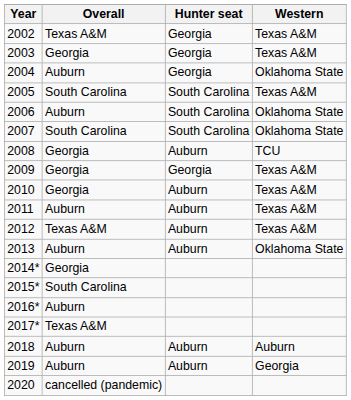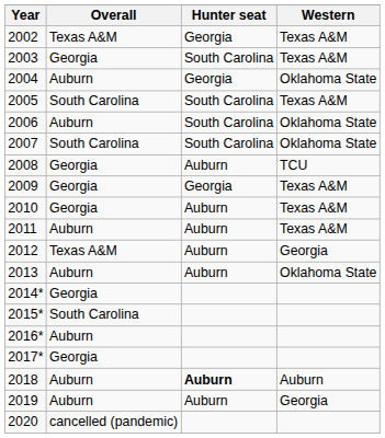 <table class="wikitable sortable mw-collapsible">
 <tr>
 </tr>
 <tr>
 <th>Year</th>
 <th>Overall</th>
 <th>Hunter seat</th>
 <th>Western</th>
 </tr>
 <tr>
 <td>2002</td>
 <td>Texas A&M</td>
 <td>Georgia</td>
 <td>Texas A&M</td>
 </tr>
 <tr>
 <td>2003</td>
 <td>Georgia</td>
-<td>Georgia</td>
+<td>South Carolina</td>
 <td>Texas A&M</td>
 </tr>
 <tr>
 <td>2004</td>
 <td>Auburn</td>
 <td>Georgia</td>
 <td>Oklahoma State</td>
 </tr>
 <tr>
 <td>2005</td>
 <td>South Carolina</td>
 <td>South Carolina</td>
 <td>Texas A&M</td>
 </tr>
 <tr>
 <td>2006</td>
 <td>Auburn</td>
 <td>South Carolina</td>
 <td>Oklahoma State</td>
 </tr>
 <tr>
 <td>2007</td>
 <td>South Carolina</td>
 <td>South Carolina</td>
 <td>Oklahoma State</td>
 </tr>
 <tr>
 <td>2008</td>
 <td>Georgia</td>
 <td>Auburn</td>
 <td>TCU</td>
 </tr>
 <tr>
 <td>2009</td>
 <td>Georgia</td>
 <td>Georgia</td>
 <td>Texas A&M</td>
 </tr>
 <tr>
 <td>2010</td>
 <td>Georgia</td>
 <td>Auburn</td>
 <td>Texas A&M</td>
 </tr>
 <tr>
 <td>2011</td>
 <td>Auburn</td>
 <td>Auburn</td>
 <td>Texas A&M</td>
 </tr>
 <tr>
 <td>2012</td>
 <td>Texas A&M</td>
 <td>Auburn</td>
-<td>Texas A&M</td>
+<td>Georgia</td>
 </tr>
 <tr>
 <td>2013</td>
 <td>Auburn</td>
 <td>Auburn</td>
 <td>Oklahoma State</td>
 </tr>
 <tr>
 <td>2014*</td>
 <td>Georgia</td>
 <td></td>
 <td></td>
 </tr>
 <tr>
 <td>2015*</td>
 <td>South Carolina</td>
 <td></td>
 <td></td>
 </tr>
 <tr>
 <td>2016*</td>
 <td>Auburn</td>
 <td></td>
 <td></td>
 </tr>
 <tr>
 <td>2017*</td>
-<td>Texas A&M</td>
+<td>Georgia</td>
 <td></td>
 <td></td>
 </tr>
 <tr>
 <td>2018</td>
 <td>Auburn</td>
-<td>Auburn</td>
+<td><strong>Auburn</strong></td>
 <td>Auburn</td>
 </tr>
 <tr>
 <td>2019</td>
 <td>Auburn</td>
 <td>Auburn</td>
 <td>Georgia</td>
 </tr>
 <tr>
 <td>2020</td>
 <td>cancelled (pandemic)</td>
 <td></td>
 <td></td>
 </tr>
 </table>
